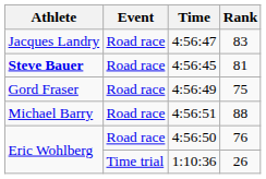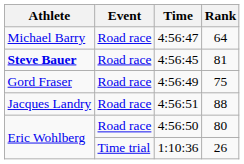 <table class=wikitable style=font-size:90%>
 <tr>
 <th>Athlete</th>
 <th>Event</th>
 <th>Time</th>
 <th>Rank</th>
 </tr>
 <tr>
-<td><a href='#'>Jacques Landry</a></td>
+<td><a href='#'>Michael Barry</a></td>
 <td><a href='#'>Road race</a></td>
 <td align=center>4:56:47</td>
-<td align=center>83</td>
+<td align=center>64</td>
 </tr>
 <tr>
 <td><strong><a href='#'>Steve Bauer</a></strong></td>
 <td><a href='#'>Road race</a></td>
 <td align=center>4:56:45</td>
 <td align=center>81</td>
 </tr>
 <tr>
 <td><a href='#'>Gord Fraser</a></td>
 <td><a href='#'>Road race</a></td>
 <td align=center>4:56:49</td>
 <td align=center>75</td>
 </tr>
 <tr>
-<td><a href='#'>Michael Barry</a></td>
+<td><a href='#'>Jacques Landry</a></td>
 <td><a href='#'>Road race</a></td>
 <td align=center>4:56:51</td>
 <td align=center>88</td>
 </tr>
 <tr>
 <td rowspan=2><a href='#'>Eric Wohlberg</a></td>
 <td><a href='#'>Road race</a></td>
 <td align=center>4:56:50</td>
-<td align=center>76</td>
+<td align=center>80</td>
 </tr>
 <tr>
 <td><a href='#'>Time trial</a></td>
 <td align=center>1:10:36</td>
 <td align=center>26</td>
 </tr>
 </table>
